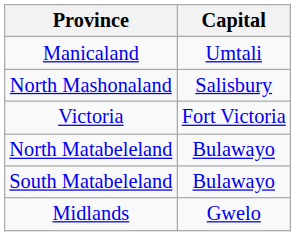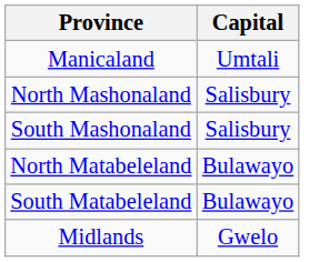 <table class="wikitable" style="text-align:center;">
 <tr>
 <th>Province</th>
 <th>Capital</th>
 </tr>
 <tr>
 <td><a href='#'>Manicaland</a></td>
 <td><a href='#'>Umtali</a></td>
 </tr>
 <tr>
 <td><a href='#'>North Mashonaland</a></td>
 <td><a href='#'>Salisbury</a></td>
 </tr>
 <tr>
-<td><a href='#'>Victoria</a></td>
-<td><a href='#'>Fort Victoria</a></td>
+<td><a href='#'>South Mashonaland</a></td>
+<td><a href='#'>Salisbury</a></td>
 </tr>
 <tr>
 <td><a href='#'>North Matabeleland</a></td>
 <td><a href='#'>Bulawayo</a></td>
 </tr>
 <tr>
 <td><a href='#'>South Matabeleland</a></td>
 <td><a href='#'>Bulawayo</a></td>
 </tr>
 <tr>
 <td><a href='#'>Midlands</a></td>
 <td><a href='#'>Gwelo</a></td>
 </tr>
 </table>
